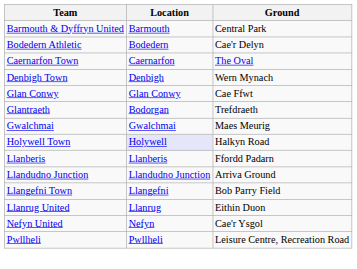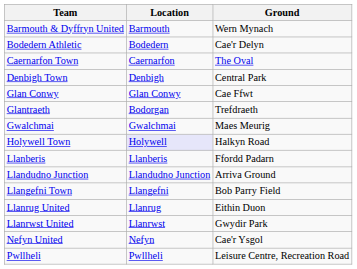 <table class="wikitable sortable">
 <tr>
 <th>Team</th>
 <th>Location</th>
 <th>Ground</th>
 </tr>
 <tr>
 <td><a href='#'>Barmouth & Dyffryn United</a></td>
 <td><a href='#'>Barmouth</a></td>
-<td>Central Park</td>
+<td>Wern Mynach</td>
 </tr>
 <tr>
 <td><a href='#'>Bodedern Athletic</a></td>
 <td><a href='#'>Bodedern</a></td>
 <td>Cae'r Delyn</td>
 </tr>
 <tr>
 <td><a href='#'>Caernarfon Town</a></td>
 <td><a href='#'>Caernarfon</a></td>
 <td><a href='#'>The Oval</a></td>
 </tr>
 <tr>
 <td><a href='#'>Denbigh Town</a></td>
 <td><a href='#'>Denbigh</a></td>
-<td>Wern Mynach</td>
+<td>Central Park</td>
 </tr>
 <tr>
 <td><a href='#'>Glan Conwy</a></td>
 <td><a href='#'>Glan Conwy</a></td>
 <td>Cae Ffwt</td>
 </tr>
 <tr>
 <td><a href='#'>Glantraeth</a></td>
 <td><a href='#'>Bodorgan</a></td>
 <td>Trefdraeth</td>
 </tr>
 <tr>
 <td><a href='#'>Gwalchmai</a></td>
 <td><a href='#'>Gwalchmai</a></td>
 <td>Maes Meurig</td>
 </tr>
 <tr>
 <td><a href='#'>Holywell Town</a></td>
 <td style="background: lavender;"><a href='#'>Holywell</a></td>
 <td>Halkyn Road</td>
 </tr>
 <tr>
 <td><a href='#'>Llanberis</a></td>
 <td><a href='#'>Llanberis</a></td>
 <td>Ffordd Padarn</td>
 </tr>
 <tr>
 <td><a href='#'>Llandudno Junction</a></td>
 <td><a href='#'>Llandudno Junction</a></td>
 <td>Arriva Ground</td>
 </tr>
 <tr>
 <td><a href='#'>Llangefni Town</a></td>
 <td><a href='#'>Llangefni</a></td>
 <td>Bob Parry Field</td>
 </tr>
 <tr>
 <td><a href='#'>Llanrug United</a></td>
 <td><a href='#'>Llanrug</a></td>
 <td>Eithin Duon</td>
 </tr>
 <tr>
+<td><a href='#'>Llanrwst United</a></td>
+<td><a href='#'>Llanrwst</a></td>
+<td>Gwydir Park</td>
+</tr>
+<tr>
 <td><a href='#'>Nefyn United</a></td>
 <td><a href='#'>Nefyn</a></td>
 <td>Cae'r Ysgol</td>
 </tr>
 <tr>
 <td><a href='#'>Pwllheli</a></td>
 <td><a href='#'>Pwllheli</a></td>
 <td>Leisure Centre, Recreation Road</td>
 </tr>
 </table>
